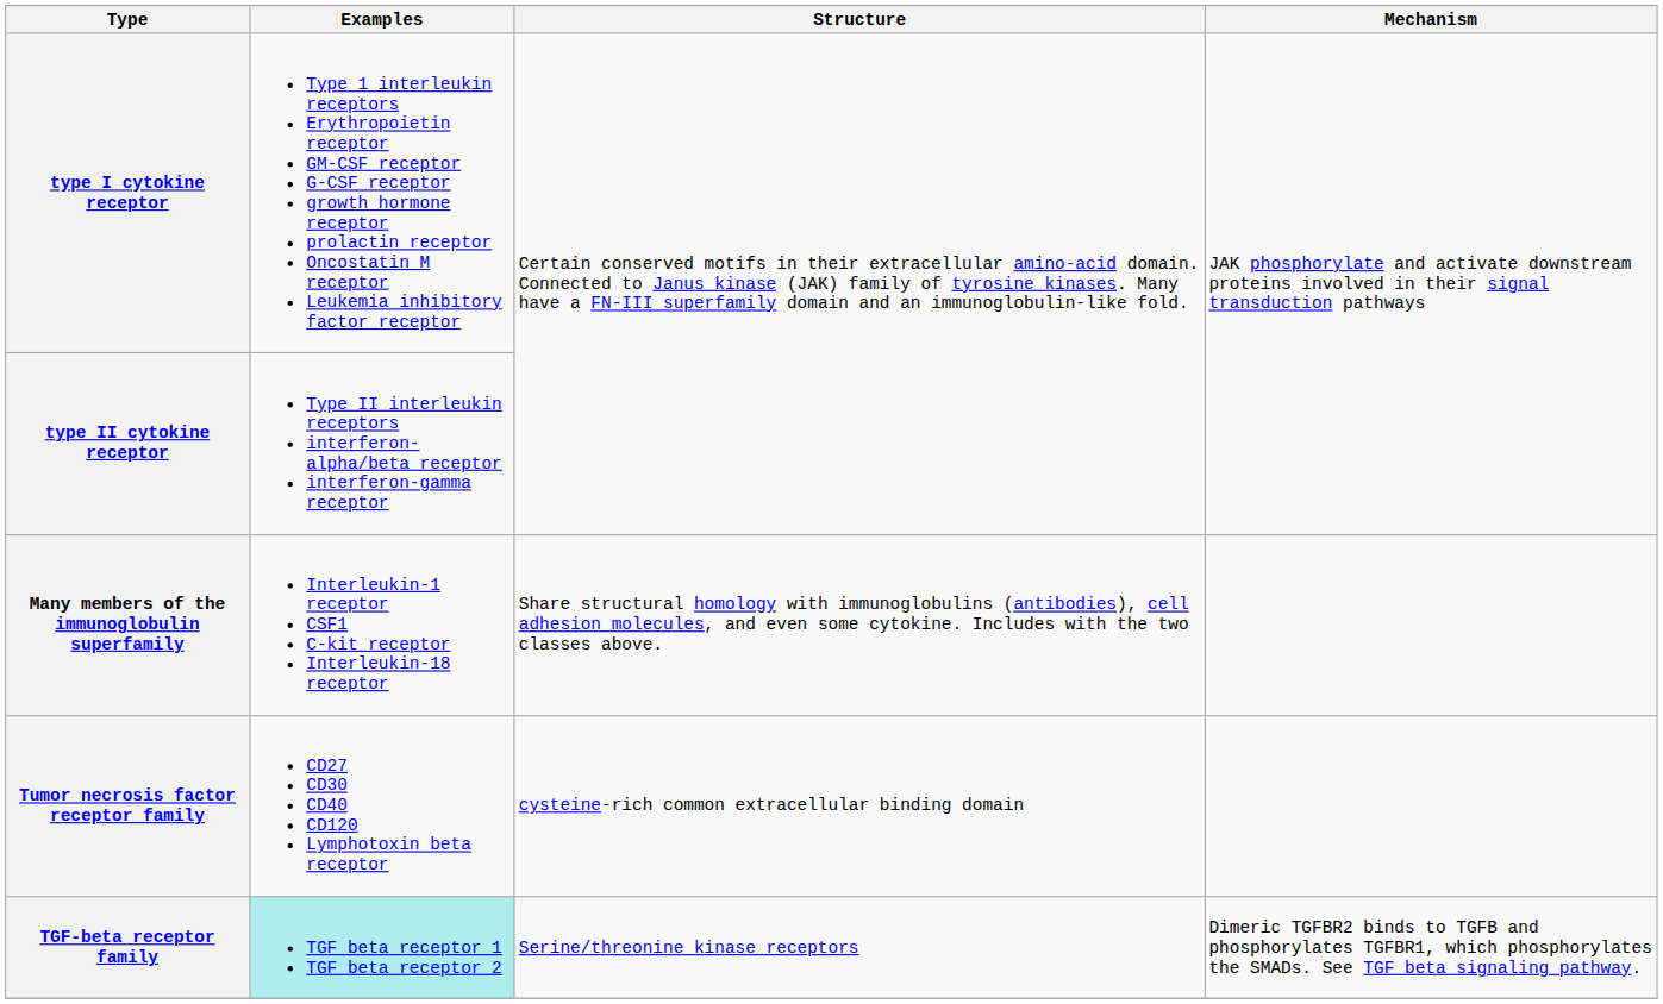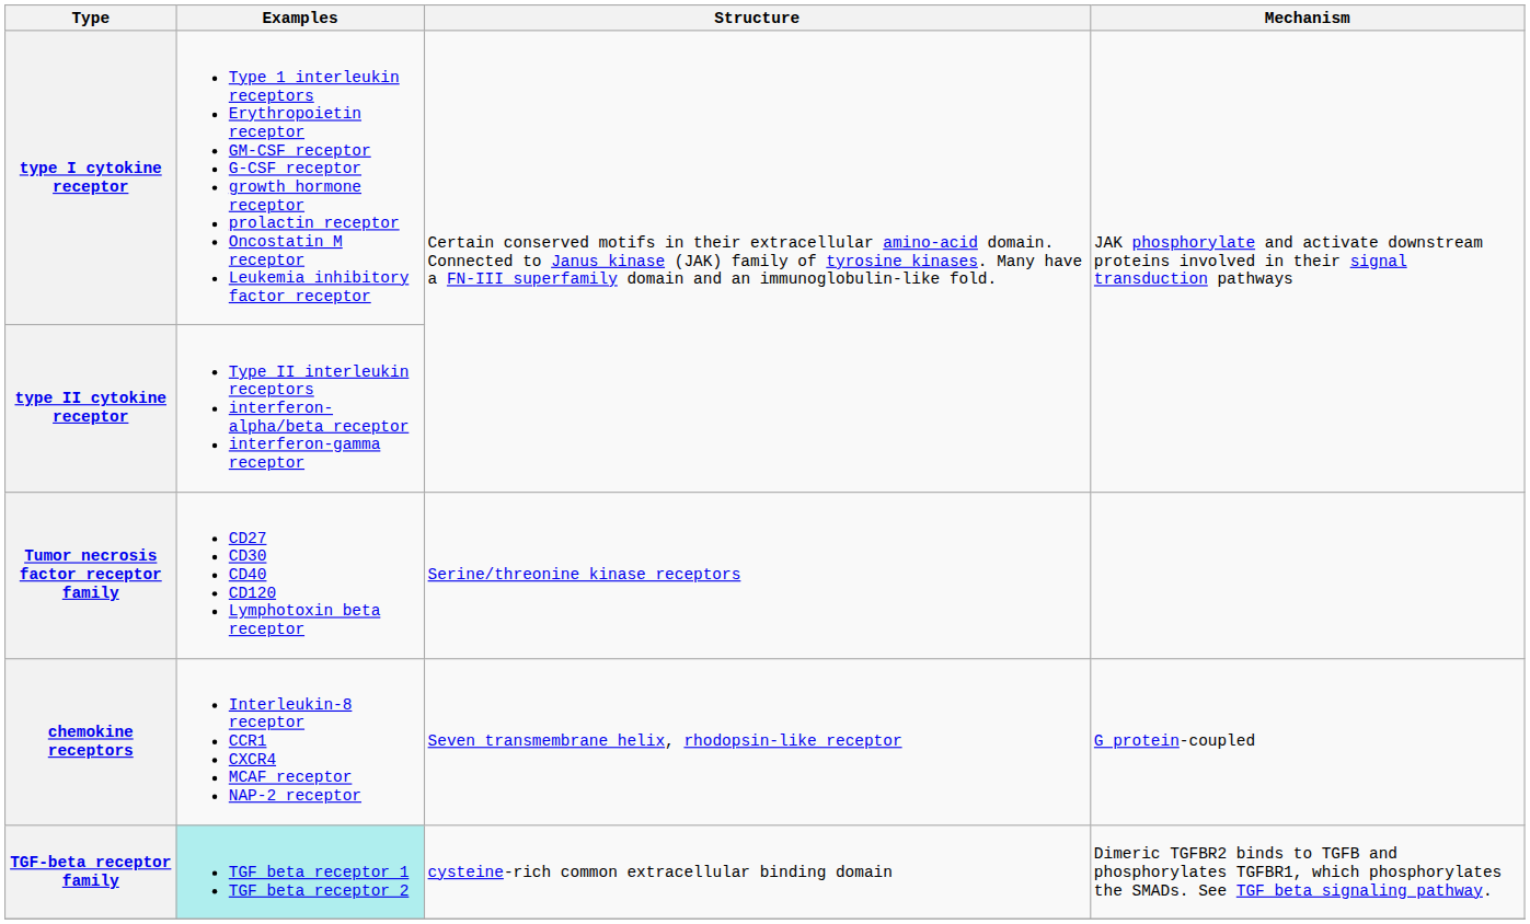 <table class="wikitable">
 <tr>
 <th>Type</th>
 <th>Examples</th>
 <th>Structure</th>
 <th>Mechanism</th>
 </tr>
 <tr>
 <th><a href='#'>type I cytokine receptor</a></th>
 <td><br><ul><li><a href='#'>Type 1 interleukin receptors</a></li><li><a href='#'>Erythropoietin receptor</a></li><li><a href='#'>GM-CSF receptor</a></li><li><a href='#'>G-CSF receptor</a></li><li><a href='#'>growth hormone receptor</a></li><li><a href='#'>prolactin receptor</a></li><li><a href='#'>Oncostatin M receptor</a></li><li><a href='#'>Leukemia inhibitory factor receptor</a></li></ul></td>
 <td rowspan=2>Certain conserved motifs in their extracellular <a href='#'>amino-acid</a> domain. Connected to <a href='#'>Janus kinase</a> (JAK) family of <a href='#'>tyrosine kinases</a>. Many have a <a href='#'>FN-III superfamily</a> domain and an immunoglobulin-like fold.</td>
 <td rowspan=2>JAK <a href='#'>phosphorylate</a> and activate downstream proteins involved in their <a href='#'>signal transduction</a> pathways</td>
 </tr>
 <tr>
 <th><a href='#'>type II cytokine receptor</a></th>
 <td><br><ul><li><a href='#'>Type II interleukin receptors</a></li><li><a href='#'>interferon-alpha/beta receptor</a></li><li><a href='#'>interferon-gamma receptor</a></li></ul></td>
 </tr>
 <tr>
-<th>Many members of the <strong><a href='#'>immunoglobulin superfamily</a></strong></th>
-<td><br><ul><li><a href='#'>Interleukin-1 receptor</a></li><li><a href='#'>CSF1</a></li><li><a href='#'>C-kit receptor</a></li><li><a href='#'>Interleukin-18 receptor</a></li></ul></td>
-<td>Share structural <a href='#'>homology</a> with immunoglobulins (<a href='#'>antibodies</a>), <a href='#'>cell adhesion molecules</a>, and even some cytokine. Includes with the two classes above.</td>
+<th><a href='#'>Tumor necrosis factor receptor family</a></th>
+<td><br><ul><li><a href='#'>CD27</a></li><li><a href='#'>CD30</a></li><li><a href='#'>CD40</a></li><li><a href='#'>CD120</a></li><li><a href='#'>Lymphotoxin beta receptor</a></li></ul></td>
+<td><a href='#'>Serine/threonine kinase receptors</a></td>
 <td></td>
 </tr>
 <tr>
-<th><a href='#'>Tumor necrosis factor receptor family</a></th>
-<td><br><ul><li><a href='#'>CD27</a></li><li><a href='#'>CD30</a></li><li><a href='#'>CD40</a></li><li><a href='#'>CD120</a></li><li><a href='#'>Lymphotoxin beta receptor</a></li></ul></td>
-<td><a href='#'>cysteine</a>-rich common extracellular binding domain</td>
-<td></td>
+<th><a href='#'>chemokine receptors</a></th>
+<td><br><ul><li><a href='#'>Interleukin-8 receptor</a></li><li><a href='#'>CCR1</a></li><li><a href='#'>CXCR4</a></li><li><a href='#'>MCAF receptor</a></li><li><a href='#'>NAP-2 receptor</a></li></ul></td>
+<td><a href='#'>Seven transmembrane helix</a>, <a href='#'>rhodopsin-like receptor</a></td>
+<td><a href='#'>G protein</a>-coupled</td>
 </tr>
 <tr>
 <th><a href='#'>TGF-beta receptor family</a></th>
 <td style="background: paleturquoise;"><br><ul><li><a href='#'>TGF beta receptor 1</a></li><li><a href='#'>TGF beta receptor 2</a></li></ul></td>
-<td><a href='#'>Serine/threonine kinase receptors</a></td>
+<td><a href='#'>cysteine</a>-rich common extracellular binding domain</td>
 <td>Dimeric TGFBR2 binds to TGFB and phosphorylates TGFBR1, which phosphorylates the SMADs. See <a href='#'>TGF beta signaling pathway</a>.</td>
 </tr>
 <tr>
 </tr>
 </table>
